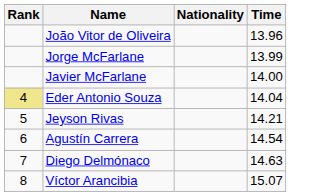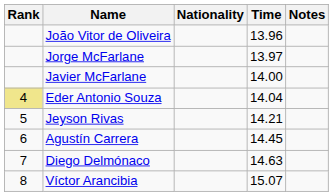 <table class="wikitable sortable" style="text-align:center">
 <tr>
 <th>Rank</th>
 <th>Name</th>
 <th>Nationality</th>
 <th>Time</th>
+<th>Notes</th>
 </tr>
 <tr>
 <td align=center></td>
 <td align=left><a href='#'>João Vitor de Oliveira</a></td>
 <td align=left></td>
 <td>13.96</td>
+<td></td>
 </tr>
 <tr>
 <td align=center></td>
 <td align=left><a href='#'>Jorge McFarlane</a></td>
 <td align=left></td>
-<td>13.99</td>
+<td>13.97</td>
+<td></td>
 </tr>
 <tr>
 <td align=center></td>
 <td align=left><a href='#'>Javier McFarlane</a></td>
 <td align=left></td>
 <td>14.00</td>
+<td></td>
 </tr>
 <tr>
 <td align=center style="background: khaki;">4</td>
 <td align=left><a href='#'>Eder Antonio Souza</a></td>
 <td align=left></td>
 <td>14.04</td>
+<td></td>
 </tr>
 <tr>
 <td align=center>5</td>
 <td align=left><a href='#'>Jeyson Rivas</a></td>
 <td align=left></td>
 <td>14.21</td>
+<td></td>
 </tr>
 <tr>
 <td align=center>6</td>
 <td align=left><a href='#'>Agustín Carrera</a></td>
 <td align=left></td>
-<td>14.54</td>
+<td>14.45</td>
+<td></td>
 </tr>
 <tr>
 <td align=center>7</td>
 <td align=left><a href='#'>Diego Delmónaco</a></td>
 <td align=left></td>
 <td>14.63</td>
+<td></td>
 </tr>
 <tr>
 <td align=center>8</td>
 <td align=left><a href='#'>Víctor Arancibia</a></td>
 <td align=left></td>
 <td>15.07</td>
+<td></td>
 </tr>
 </table>
